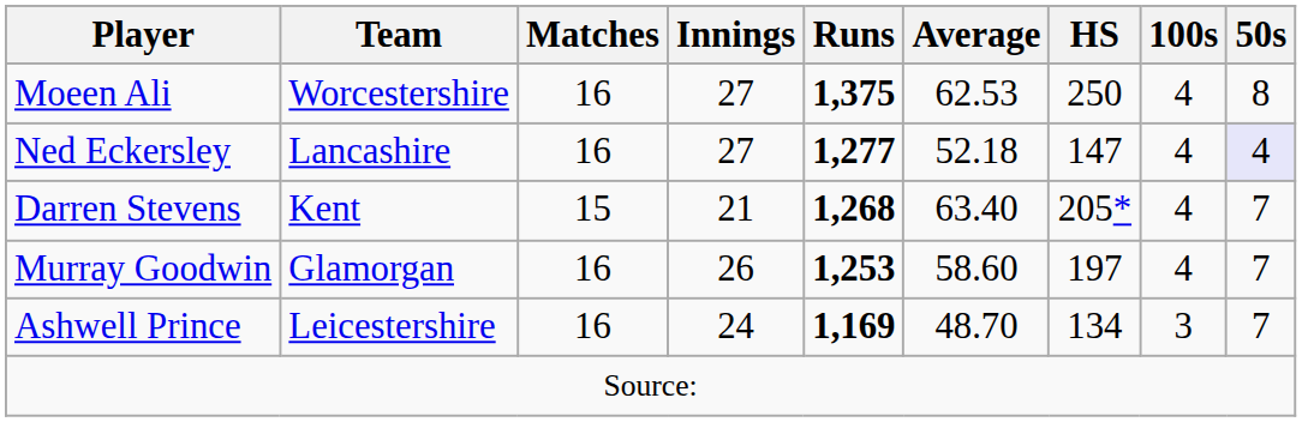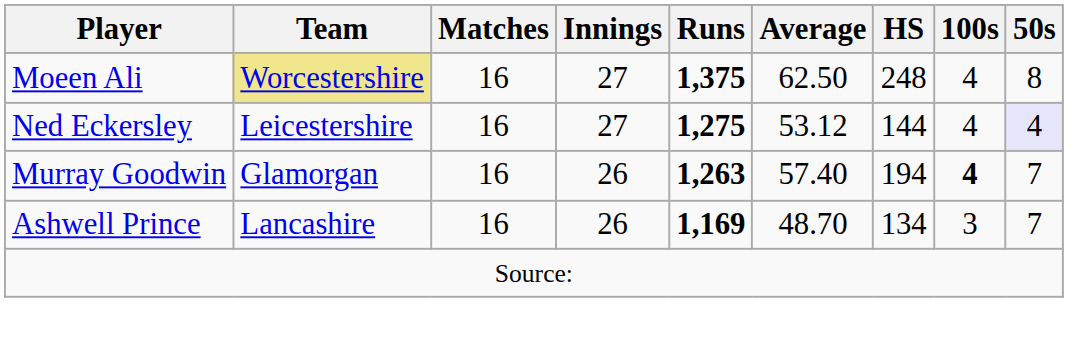 <table class="wikitable" style="text-align:center;">
 <tr>
 <th>Player</th>
 <th>Team</th>
 <th>Matches</th>
 <th>Innings</th>
 <th>Runs</th>
 <th>Average</th>
 <th>HS</th>
 <th>100s</th>
 <th>50s</th>
 </tr>
 <tr>
 <td align="left"><a href='#'>Moeen Ali</a></td>
-<td align="left"><a href='#'>Worcestershire</a></td>
+<td align="left" style="background: khaki;"><a href='#'>Worcestershire</a></td>
 <td>16</td>
 <td>27</td>
 <td><strong>1,375</strong></td>
-<td>62.53</td>
-<td>250</td>
+<td>62.50</td>
+<td>248</td>
 <td>4</td>
 <td>8</td>
 </tr>
 <tr>
 <td align="left"><a href='#'>Ned Eckersley</a></td>
-<td align="left"><a href='#'>Lancashire</a></td>
+<td align="left"><a href='#'>Leicestershire</a></td>
 <td>16</td>
 <td>27</td>
-<td><strong>1,277</strong></td>
-<td>52.18</td>
-<td>147</td>
+<td><strong>1,275</strong></td>
+<td>53.12</td>
+<td>144</td>
 <td>4</td>
 <td style="background: lavender;">4</td>
-</tr>
-<tr>
-<td align="left"><a href='#'>Darren Stevens</a></td>
-<td align="left"><a href='#'>Kent</a></td>
-<td>15</td>
-<td>21</td>
-<td><strong>1,268</strong></td>
-<td>63.40</td>
-<td>205<a href='#'>*</a></td>
-<td>4</td>
-<td>7</td>
 </tr>
 <tr>
 <td align="left"><a href='#'>Murray Goodwin</a></td>
 <td align="left"><a href='#'>Glamorgan</a></td>
 <td>16</td>
 <td>26</td>
-<td><strong>1,253</strong></td>
-<td>58.60</td>
-<td>197</td>
-<td>4</td>
+<td><strong>1,263</strong></td>
+<td>57.40</td>
+<td>194</td>
+<td><strong>4</strong></td>
 <td>7</td>
 </tr>
 <tr>
 <td align="left"><a href='#'>Ashwell Prince</a></td>
-<td align="left"><a href='#'>Leicestershire</a></td>
+<td align="left"><a href='#'>Lancashire</a></td>
 <td>16</td>
-<td>24</td>
+<td>26</td>
 <td><strong>1,169</strong></td>
 <td>48.70</td>
 <td>134</td>
 <td>3</td>
 <td>7</td>
 </tr>
 <tr>
 <td colspan=9><small>Source:</small></td>
 </tr>
 </table>
